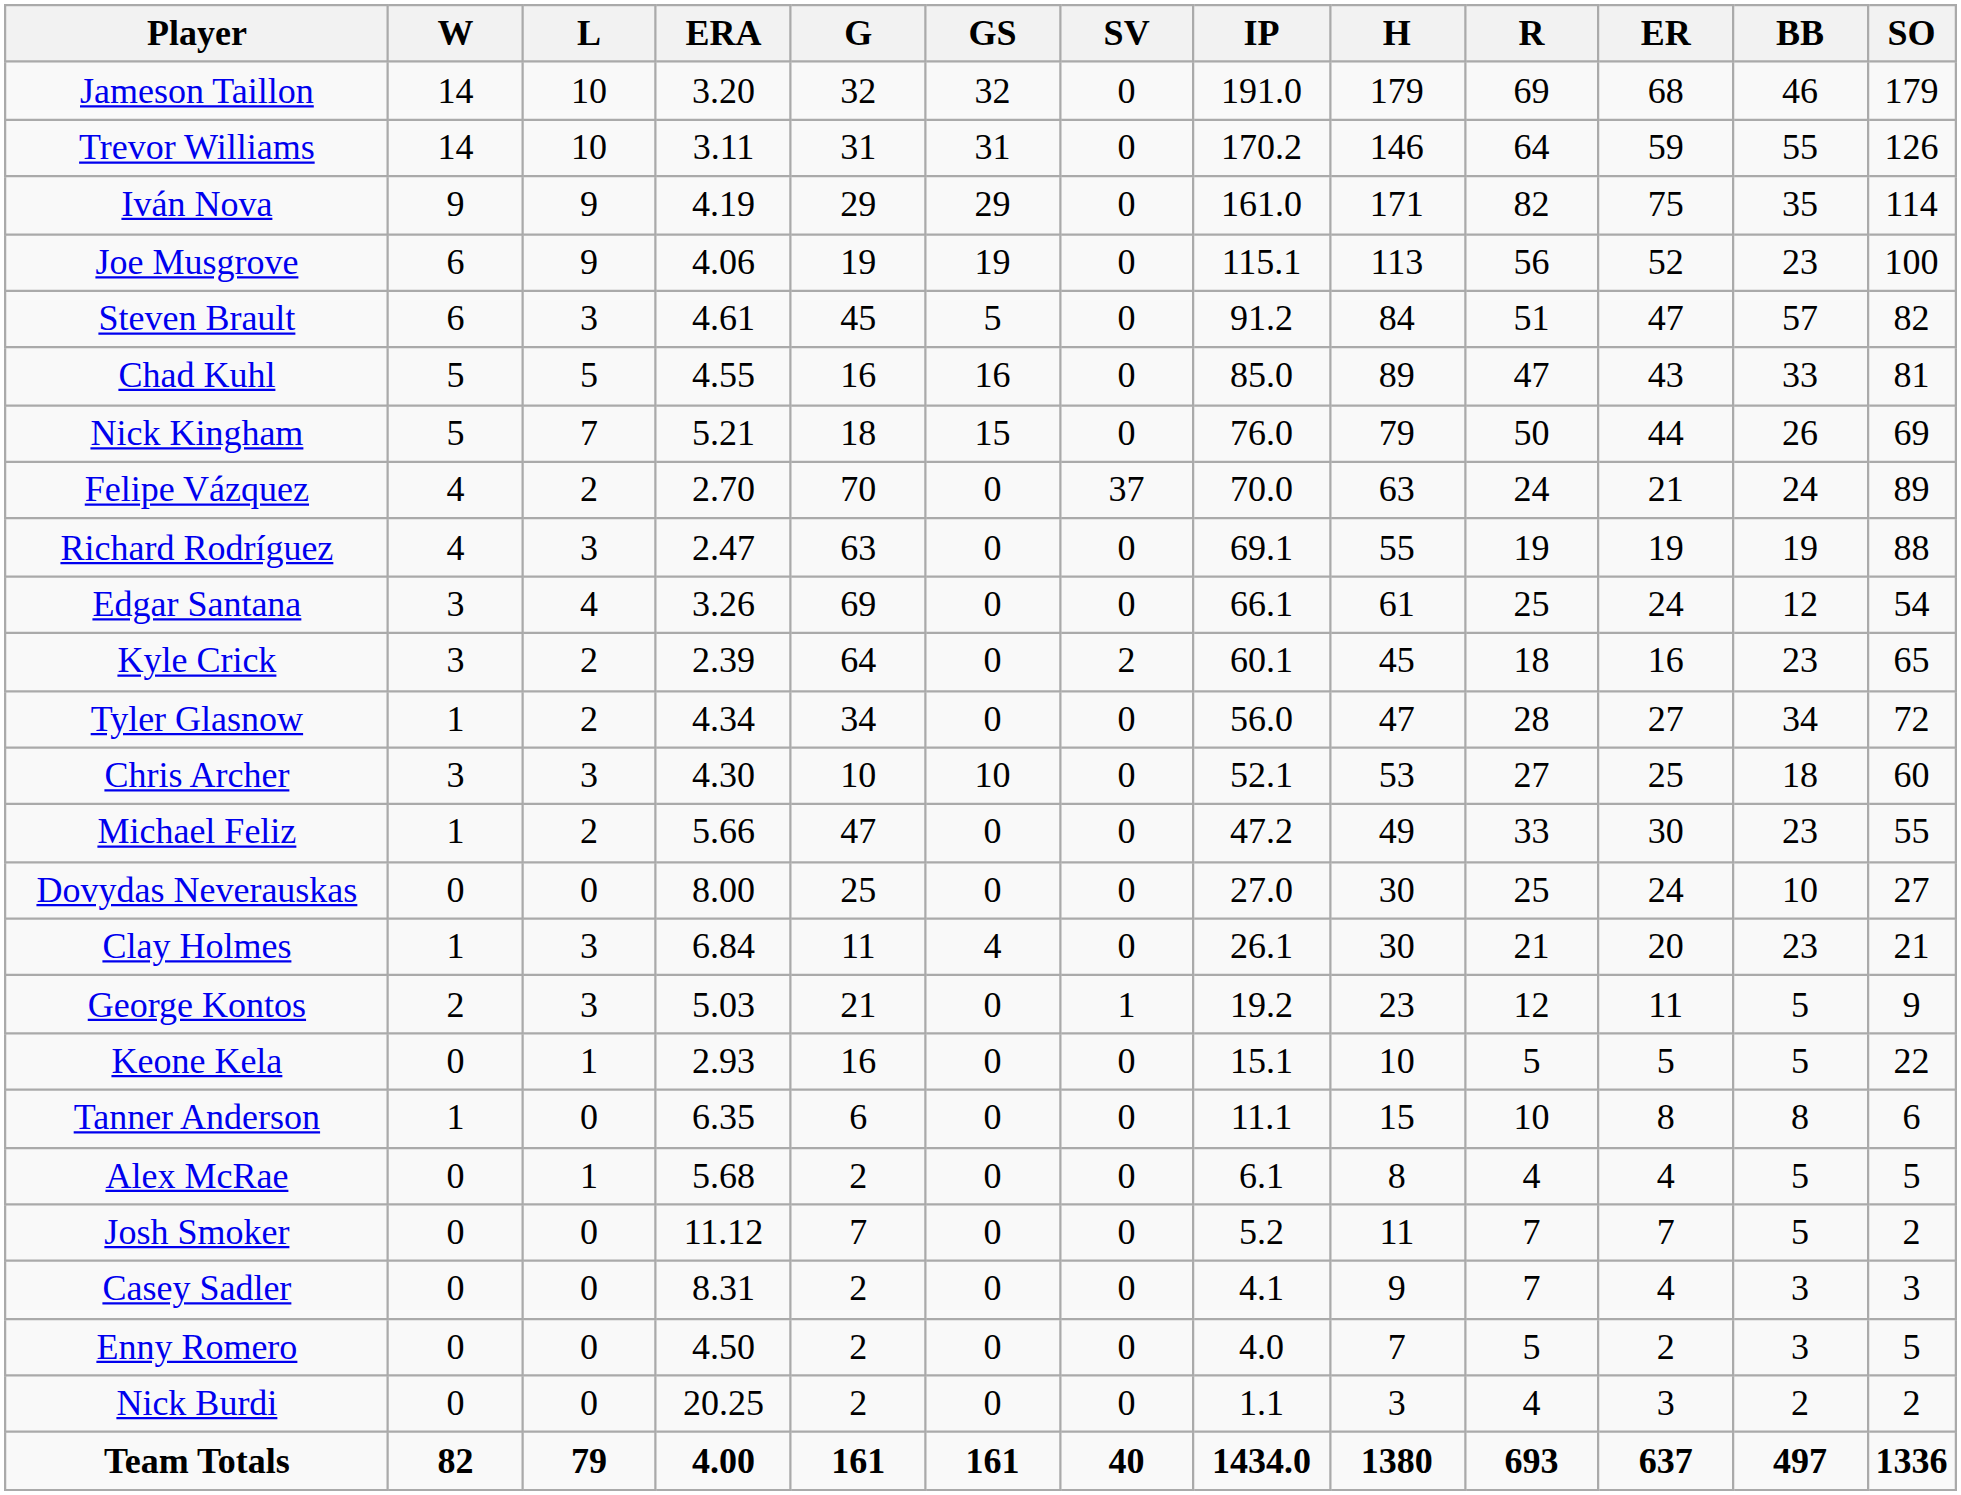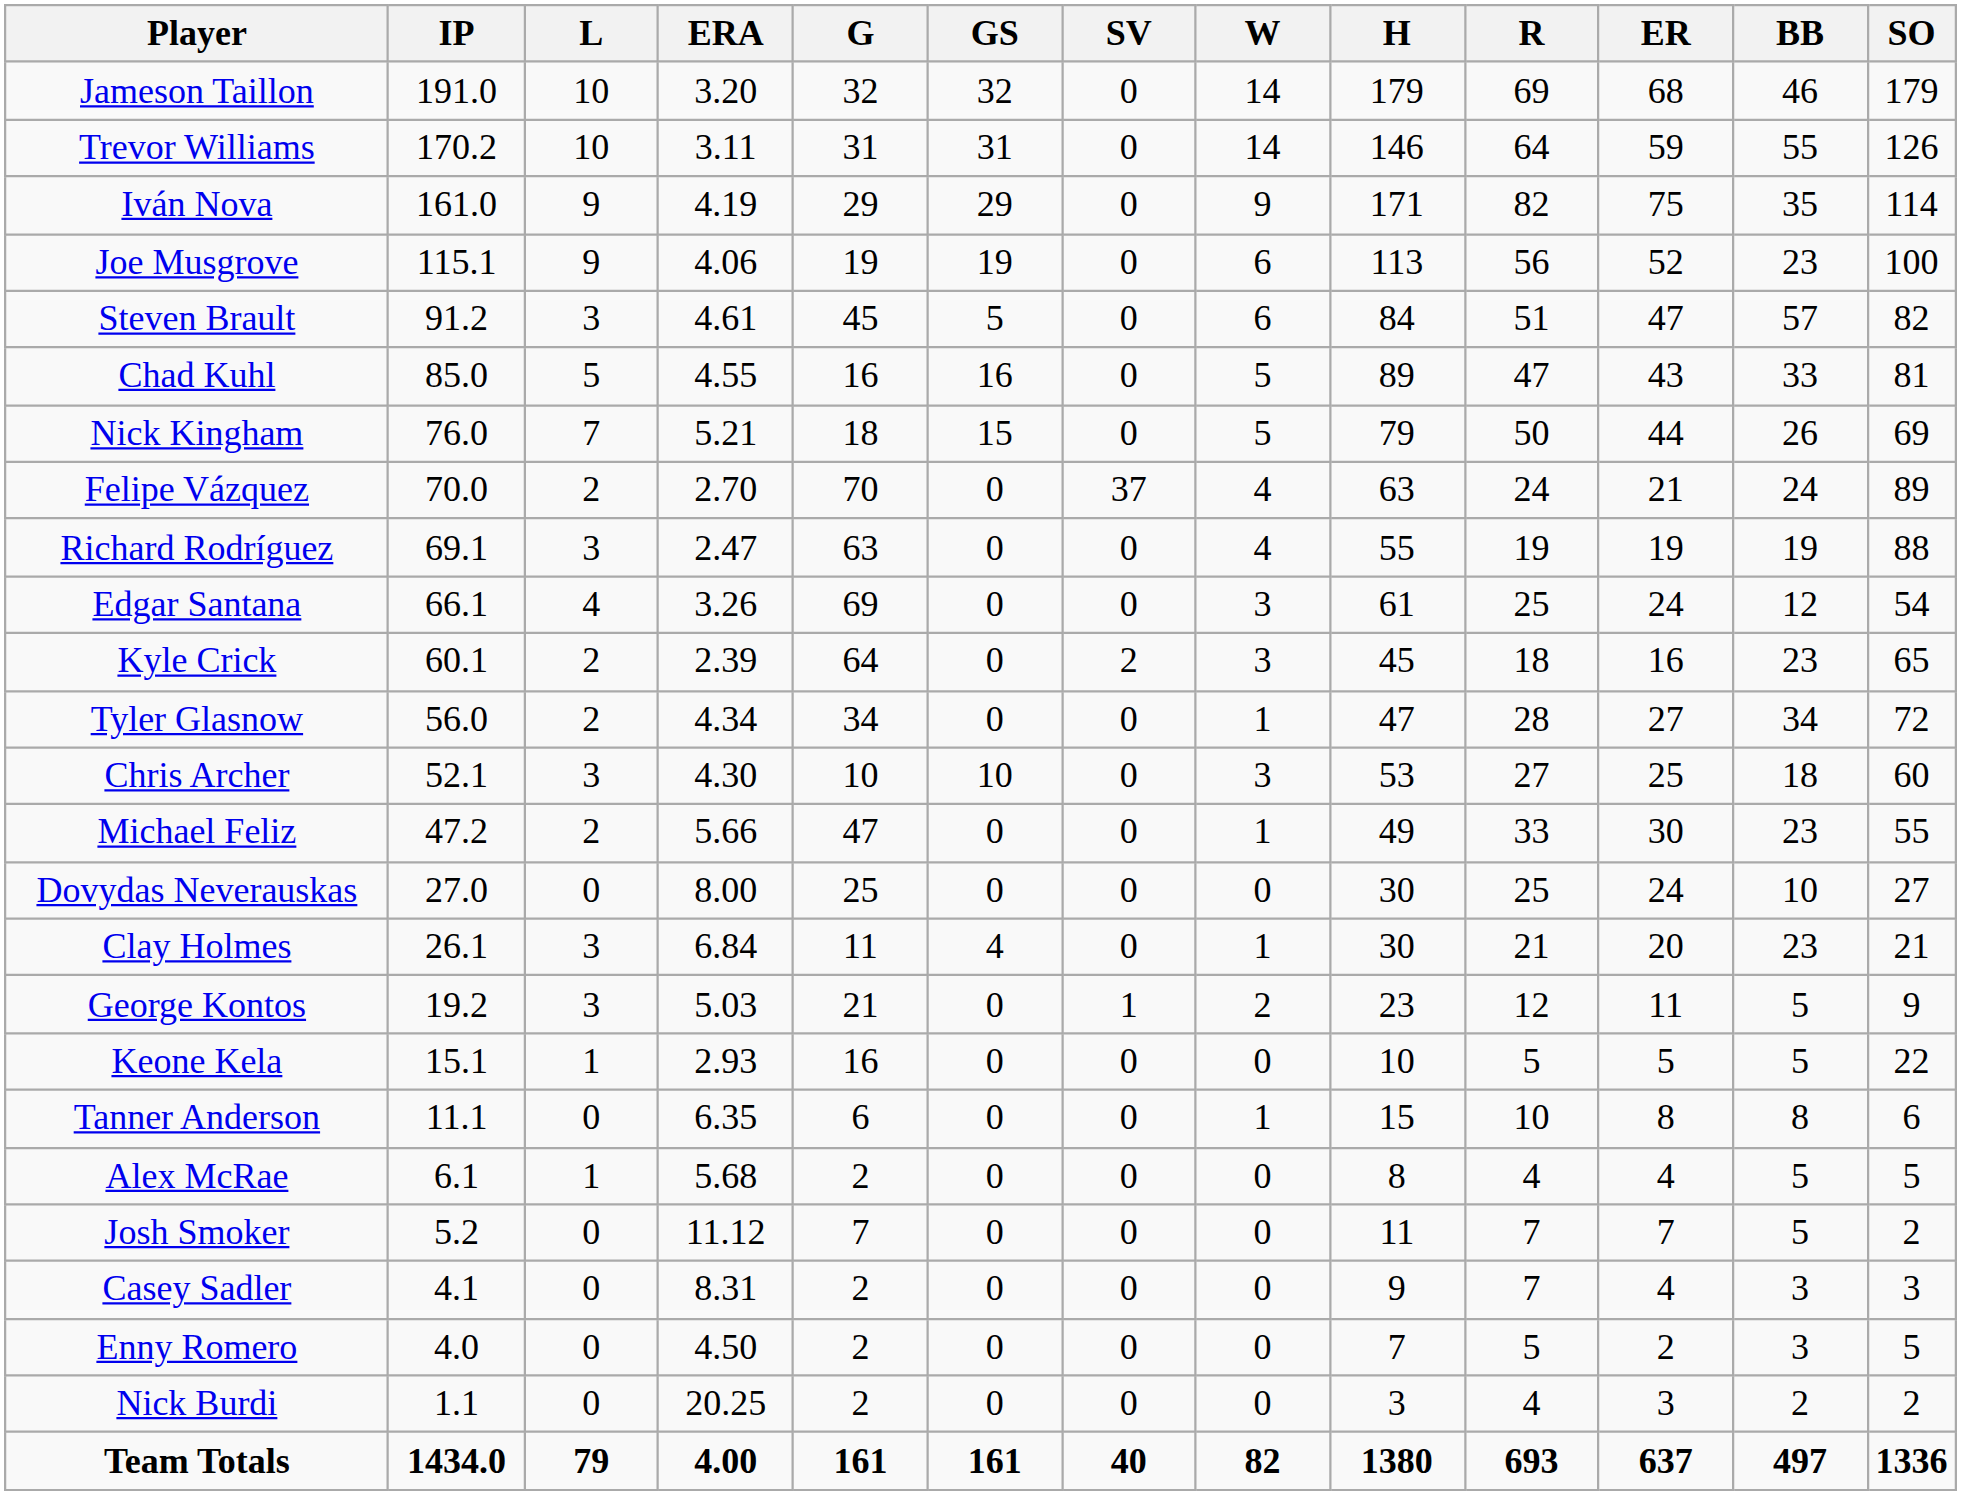 <table class=wikitable style="text-align:center">
 <tr>
 <th bgcolor=#DDDDFF; width="20%">Player</th>
-<th bgcolor=#DDDDFF; width="7%">W</th>
+<th bgcolor=#DDDDFF; width="7%">IP</th>
 <th bgcolor=#DDDDFF; width="7%">L</th>
 <th bgcolor=#DDDDFF; width="7%">ERA</th>
 <th bgcolor=#DDDDFF; width="7%">G</th>
 <th bgcolor=#DDDDFF; width="7%">GS</th>
 <th bgcolor=#DDDDFF; width="7%">SV</th>
-<th bgcolor=#DDDDFF; width="7%">IP</th>
+<th bgcolor=#DDDDFF; width="7%">W</th>
 <th bgcolor=#DDDDFF; width="7%">H</th>
 <th bgcolor=#DDDDFF; width="7%">R</th>
 <th bgcolor=#DDDDFF; width="7%">ER</th>
 <th bgcolor=#DDDDFF; width="7%">BB</th>
 <th bgcolor=#DDDDFF; width="7%">SO</th>
 </tr>
 <tr>
 <td><a href='#'>Jameson Taillon</a></td>
-<td>14</td>
+<td>191.0</td>
 <td>10</td>
 <td>3.20</td>
 <td>32</td>
 <td>32</td>
 <td>0</td>
-<td>191.0</td>
+<td>14</td>
 <td>179</td>
 <td>69</td>
 <td>68</td>
 <td>46</td>
 <td>179</td>
 </tr>
 <tr>
 <td><a href='#'>Trevor Williams</a></td>
-<td>14</td>
+<td>170.2</td>
 <td>10</td>
 <td>3.11</td>
 <td>31</td>
 <td>31</td>
 <td>0</td>
-<td>170.2</td>
+<td>14</td>
 <td>146</td>
 <td>64</td>
 <td>59</td>
 <td>55</td>
 <td>126</td>
 </tr>
 <tr>
 <td><a href='#'>Iván Nova</a></td>
-<td>9</td>
+<td>161.0</td>
 <td>9</td>
 <td>4.19</td>
 <td>29</td>
 <td>29</td>
 <td>0</td>
-<td>161.0</td>
+<td>9</td>
 <td>171</td>
 <td>82</td>
 <td>75</td>
 <td>35</td>
 <td>114</td>
 </tr>
 <tr>
 <td><a href='#'>Joe Musgrove</a></td>
-<td>6</td>
+<td>115.1</td>
 <td>9</td>
 <td>4.06</td>
 <td>19</td>
 <td>19</td>
 <td>0</td>
-<td>115.1</td>
+<td>6</td>
 <td>113</td>
 <td>56</td>
 <td>52</td>
 <td>23</td>
 <td>100</td>
 </tr>
 <tr>
 <td><a href='#'>Steven Brault</a></td>
-<td>6</td>
+<td>91.2</td>
 <td>3</td>
 <td>4.61</td>
 <td>45</td>
 <td>5</td>
 <td>0</td>
-<td>91.2</td>
+<td>6</td>
 <td>84</td>
 <td>51</td>
 <td>47</td>
 <td>57</td>
 <td>82</td>
 </tr>
 <tr>
 <td><a href='#'>Chad Kuhl</a></td>
-<td>5</td>
+<td>85.0</td>
 <td>5</td>
 <td>4.55</td>
 <td>16</td>
 <td>16</td>
 <td>0</td>
-<td>85.0</td>
+<td>5</td>
 <td>89</td>
 <td>47</td>
 <td>43</td>
 <td>33</td>
 <td>81</td>
 </tr>
 <tr>
 <td><a href='#'>Nick Kingham</a></td>
-<td>5</td>
+<td>76.0</td>
 <td>7</td>
 <td>5.21</td>
 <td>18</td>
 <td>15</td>
 <td>0</td>
-<td>76.0</td>
+<td>5</td>
 <td>79</td>
 <td>50</td>
 <td>44</td>
 <td>26</td>
 <td>69</td>
 </tr>
 <tr>
 <td><a href='#'>Felipe Vázquez</a></td>
-<td>4</td>
+<td>70.0</td>
 <td>2</td>
 <td>2.70</td>
 <td>70</td>
 <td>0</td>
 <td>37</td>
-<td>70.0</td>
+<td>4</td>
 <td>63</td>
 <td>24</td>
 <td>21</td>
 <td>24</td>
 <td>89</td>
 </tr>
 <tr>
 <td><a href='#'>Richard Rodríguez</a></td>
-<td>4</td>
+<td>69.1</td>
 <td>3</td>
 <td>2.47</td>
 <td>63</td>
 <td>0</td>
 <td>0</td>
-<td>69.1</td>
+<td>4</td>
 <td>55</td>
 <td>19</td>
 <td>19</td>
 <td>19</td>
 <td>88</td>
 </tr>
 <tr>
 <td><a href='#'>Edgar Santana</a></td>
-<td>3</td>
+<td>66.1</td>
 <td>4</td>
 <td>3.26</td>
 <td>69</td>
 <td>0</td>
 <td>0</td>
-<td>66.1</td>
+<td>3</td>
 <td>61</td>
 <td>25</td>
 <td>24</td>
 <td>12</td>
 <td>54</td>
 </tr>
 <tr>
 <td><a href='#'>Kyle Crick</a></td>
-<td>3</td>
+<td>60.1</td>
 <td>2</td>
 <td>2.39</td>
 <td>64</td>
 <td>0</td>
 <td>2</td>
-<td>60.1</td>
+<td>3</td>
 <td>45</td>
 <td>18</td>
 <td>16</td>
 <td>23</td>
 <td>65</td>
 </tr>
 <tr>
 <td><a href='#'>Tyler Glasnow</a></td>
-<td>1</td>
+<td>56.0</td>
 <td>2</td>
 <td>4.34</td>
 <td>34</td>
 <td>0</td>
 <td>0</td>
-<td>56.0</td>
+<td>1</td>
 <td>47</td>
 <td>28</td>
 <td>27</td>
 <td>34</td>
 <td>72</td>
 </tr>
 <tr>
 <td><a href='#'>Chris Archer</a></td>
-<td>3</td>
+<td>52.1</td>
 <td>3</td>
 <td>4.30</td>
 <td>10</td>
 <td>10</td>
 <td>0</td>
-<td>52.1</td>
+<td>3</td>
 <td>53</td>
 <td>27</td>
 <td>25</td>
 <td>18</td>
 <td>60</td>
 </tr>
 <tr>
 <td><a href='#'>Michael Feliz</a></td>
-<td>1</td>
+<td>47.2</td>
 <td>2</td>
 <td>5.66</td>
 <td>47</td>
 <td>0</td>
 <td>0</td>
-<td>47.2</td>
+<td>1</td>
 <td>49</td>
 <td>33</td>
 <td>30</td>
 <td>23</td>
 <td>55</td>
 </tr>
 <tr>
 <td><a href='#'>Dovydas Neverauskas</a></td>
-<td>0</td>
+<td>27.0</td>
 <td>0</td>
 <td>8.00</td>
 <td>25</td>
 <td>0</td>
 <td>0</td>
-<td>27.0</td>
+<td>0</td>
 <td>30</td>
 <td>25</td>
 <td>24</td>
 <td>10</td>
 <td>27</td>
 </tr>
 <tr>
 <td><a href='#'>Clay Holmes</a></td>
-<td>1</td>
+<td>26.1</td>
 <td>3</td>
 <td>6.84</td>
 <td>11</td>
 <td>4</td>
 <td>0</td>
-<td>26.1</td>
+<td>1</td>
 <td>30</td>
 <td>21</td>
 <td>20</td>
 <td>23</td>
 <td>21</td>
 </tr>
 <tr>
 <td><a href='#'>George Kontos</a></td>
-<td>2</td>
+<td>19.2</td>
 <td>3</td>
 <td>5.03</td>
 <td>21</td>
 <td>0</td>
 <td>1</td>
-<td>19.2</td>
+<td>2</td>
 <td>23</td>
 <td>12</td>
 <td>11</td>
 <td>5</td>
 <td>9</td>
 </tr>
 <tr>
 <td><a href='#'>Keone Kela</a></td>
-<td>0</td>
+<td>15.1</td>
 <td>1</td>
 <td>2.93</td>
 <td>16</td>
 <td>0</td>
 <td>0</td>
-<td>15.1</td>
+<td>0</td>
 <td>10</td>
 <td>5</td>
 <td>5</td>
 <td>5</td>
 <td>22</td>
 </tr>
 <tr>
 <td><a href='#'>Tanner Anderson</a></td>
-<td>1</td>
+<td>11.1</td>
 <td>0</td>
 <td>6.35</td>
 <td>6</td>
 <td>0</td>
 <td>0</td>
-<td>11.1</td>
+<td>1</td>
 <td>15</td>
 <td>10</td>
 <td>8</td>
 <td>8</td>
 <td>6</td>
 </tr>
 <tr>
 <td><a href='#'>Alex McRae</a></td>
-<td>0</td>
+<td>6.1</td>
 <td>1</td>
 <td>5.68</td>
 <td>2</td>
 <td>0</td>
 <td>0</td>
-<td>6.1</td>
+<td>0</td>
 <td>8</td>
 <td>4</td>
 <td>4</td>
 <td>5</td>
 <td>5</td>
 </tr>
 <tr>
 <td><a href='#'>Josh Smoker</a></td>
-<td>0</td>
+<td>5.2</td>
 <td>0</td>
 <td>11.12</td>
 <td>7</td>
 <td>0</td>
 <td>0</td>
-<td>5.2</td>
+<td>0</td>
 <td>11</td>
 <td>7</td>
 <td>7</td>
 <td>5</td>
 <td>2</td>
 </tr>
 <tr>
 <td><a href='#'>Casey Sadler</a></td>
-<td>0</td>
+<td>4.1</td>
 <td>0</td>
 <td>8.31</td>
 <td>2</td>
 <td>0</td>
 <td>0</td>
-<td>4.1</td>
+<td>0</td>
 <td>9</td>
 <td>7</td>
 <td>4</td>
 <td>3</td>
 <td>3</td>
 </tr>
 <tr>
 <td><a href='#'>Enny Romero</a></td>
-<td>0</td>
+<td>4.0</td>
 <td>0</td>
 <td>4.50</td>
 <td>2</td>
 <td>0</td>
 <td>0</td>
-<td>4.0</td>
+<td>0</td>
 <td>7</td>
 <td>5</td>
 <td>2</td>
 <td>3</td>
 <td>5</td>
 </tr>
 <tr>
 <td><a href='#'>Nick Burdi</a></td>
-<td>0</td>
+<td>1.1</td>
 <td>0</td>
 <td>20.25</td>
 <td>2</td>
 <td>0</td>
 <td>0</td>
-<td>1.1</td>
+<td>0</td>
 <td>3</td>
 <td>4</td>
 <td>3</td>
 <td>2</td>
 <td>2</td>
 </tr>
 <tr>
 <td><strong>Team Totals</strong></td>
-<td><strong>82</strong></td>
+<td><strong>1434.0</strong></td>
 <td><strong>79</strong></td>
 <td><strong>4.00</strong></td>
 <td><strong>161</strong></td>
 <td><strong>161</strong></td>
 <td><strong>40</strong></td>
-<td><strong>1434.0</strong></td>
+<td><strong>82</strong></td>
 <td><strong>1380</strong></td>
 <td><strong>693</strong></td>
 <td><strong>637</strong></td>
 <td><strong>497</strong></td>
 <td><strong>1336</strong></td>
 </tr>
 </table>
